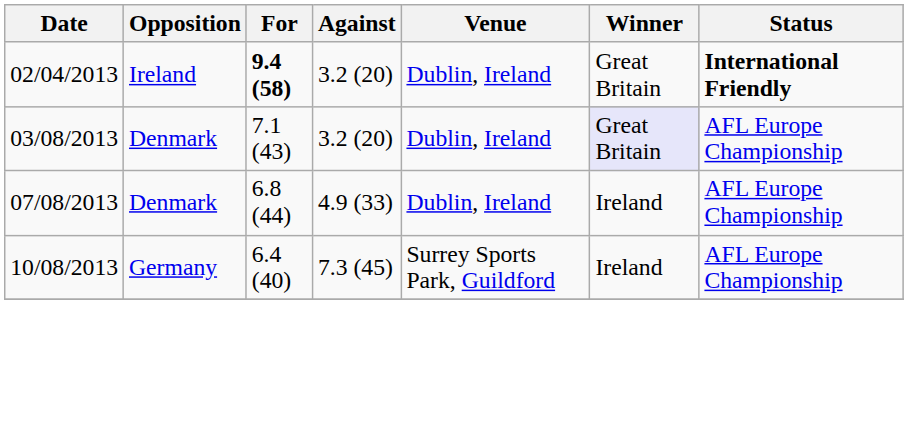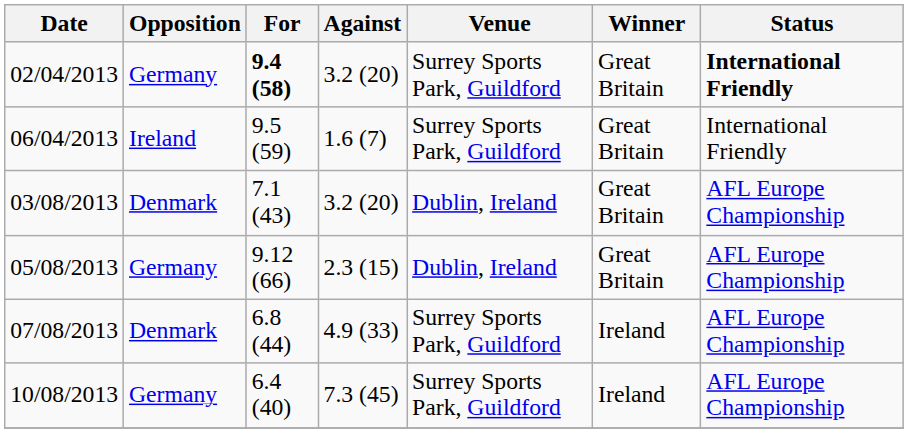 <table class="wikitable sortable">
 <tr>
 <th>Date</th>
 <th>Opposition</th>
 <th>For</th>
 <th>Against</th>
 <th>Venue</th>
 <th>Winner</th>
 <th>Status</th>
 </tr>
 <tr>
 <td>02/04/2013</td>
-<td><a href='#'>Ireland</a> </td>
+<td><a href='#'>Germany</a> </td>
 <td><strong>9.4 (58)</strong></td>
 <td>3.2 (20)</td>
-<td><a href='#'>Dublin</a>, <a href='#'>Ireland</a></td>
+<td>Surrey Sports Park, <a href='#'>Guildford</a></td>
 <td>Great Britain</td>
 <td><strong>International Friendly</strong></td>
+</tr>
+<tr>
+<td>06/04/2013</td>
+<td><a href='#'>Ireland</a> </td>
+<td>9.5 (59)</td>
+<td>1.6 (7)</td>
+<td>Surrey Sports Park, <a href='#'>Guildford</a></td>
+<td>Great Britain</td>
+<td>International Friendly</td>
 </tr>
 <tr>
 <td>03/08/2013</td>
 <td><a href='#'>Denmark</a> </td>
 <td>7.1 (43)</td>
 <td>3.2 (20)</td>
 <td><a href='#'>Dublin</a>, <a href='#'>Ireland</a></td>
-<td style="background: lavender;">Great Britain</td>
+<td>Great Britain</td>
+<td><a href='#'>AFL Europe Championship</a></td>
+</tr>
+<tr>
+<td>05/08/2013</td>
+<td><a href='#'>Germany</a> </td>
+<td>9.12 (66)</td>
+<td>2.3 (15)</td>
+<td><a href='#'>Dublin</a>, <a href='#'>Ireland</a></td>
+<td>Great Britain</td>
 <td><a href='#'>AFL Europe Championship</a></td>
 </tr>
 <tr>
 <td>07/08/2013</td>
 <td><a href='#'>Denmark</a> </td>
 <td>6.8 (44)</td>
 <td>4.9 (33)</td>
-<td><a href='#'>Dublin</a>, <a href='#'>Ireland</a></td>
+<td>Surrey Sports Park, <a href='#'>Guildford</a></td>
 <td>Ireland</td>
 <td><a href='#'>AFL Europe Championship</a></td>
 </tr>
 <tr>
 <td>10/08/2013</td>
 <td><a href='#'>Germany</a> </td>
 <td>6.4 (40)</td>
 <td>7.3 (45)</td>
 <td>Surrey Sports Park, <a href='#'>Guildford</a></td>
 <td>Ireland</td>
 <td><a href='#'>AFL Europe Championship</a></td>
 </tr>
 <tr>
 </tr>
 </table>
